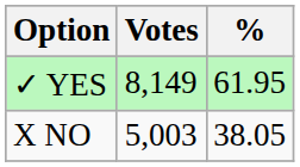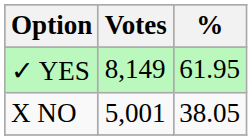 <table class="wikitable">
 <tr>
 <th>Option</th>
 <th>Votes</th>
 <th>%</th>
 </tr>
 <tr>
 <td style=background:#bbf8be>✓ YES</td>
 <td style=background:#bbf8be>8,149</td>
 <td style=background:#bbf8be>61.95</td>
 </tr>
 <tr>
 <td>X NO</td>
-<td>5,003</td>
+<td>5,001</td>
 <td>38.05</td>
 </tr>
 </table>
